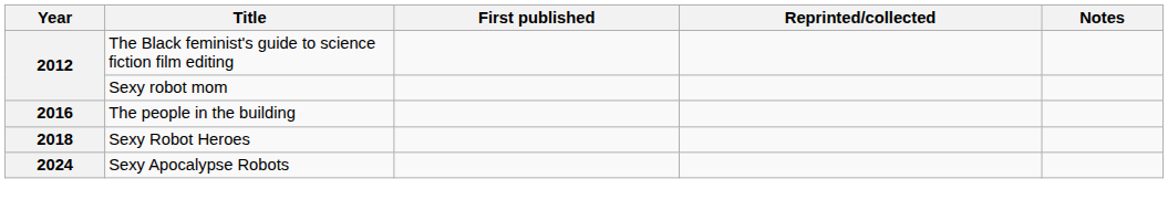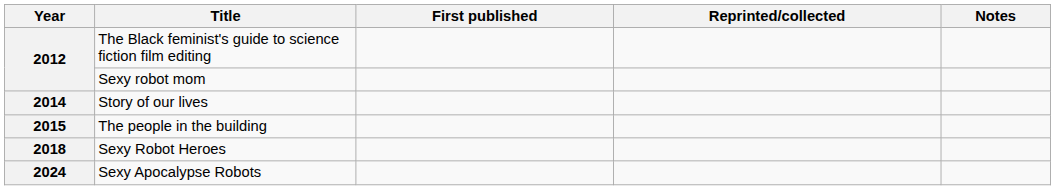 <table class='wikitable sortable' width='90%'>
 <tr>
 <th>Year</th>
 <th width="25%">Title</th>
 <th>First published</th>
 <th>Reprinted/collected</th>
 <th>Notes</th>
 </tr>
 <tr>
 <th rowspan="2">2012</th>
 <td data-sort-value="Black feminist's guide to science fiction film editing">The Black feminist's guide to science fiction film editing</td>
 <td></td>
 <td></td>
 <td></td>
 </tr>
 <tr>
 <td>Sexy robot mom</td>
 <td></td>
 <td></td>
 <td></td>
 </tr>
 <tr>
-<th>2016</th>
+<th>2014</th>
+<td>Story of our lives</td>
+<td></td>
+<td></td>
+<td></td>
+</tr>
+<tr>
+<th>2015</th>
 <td data-sort-value="people in the building">The people in the building</td>
 <td></td>
 <td></td>
 </tr>
 <tr>
 <th>2018</th>
 <td>Sexy Robot Heroes</td>
 <td></td>
 <td></td>
 <td></td>
 </tr>
 <tr>
 <th>2024</th>
 <td>Sexy Apocalypse Robots</td>
 <td></td>
 <td></td>
 <td></td>
 </tr>
 </table>
